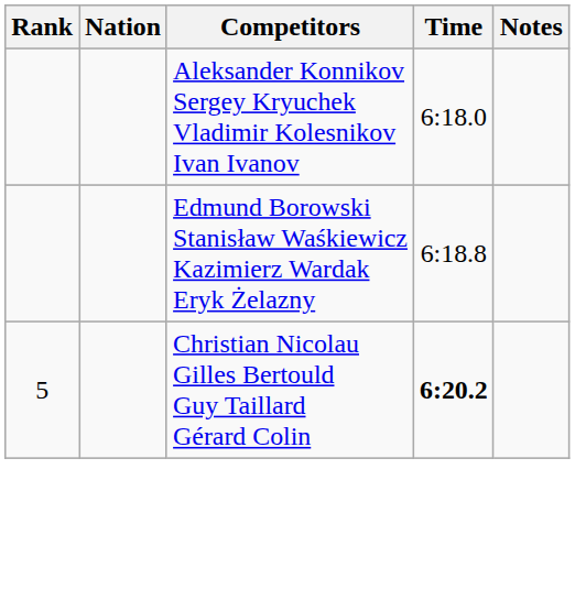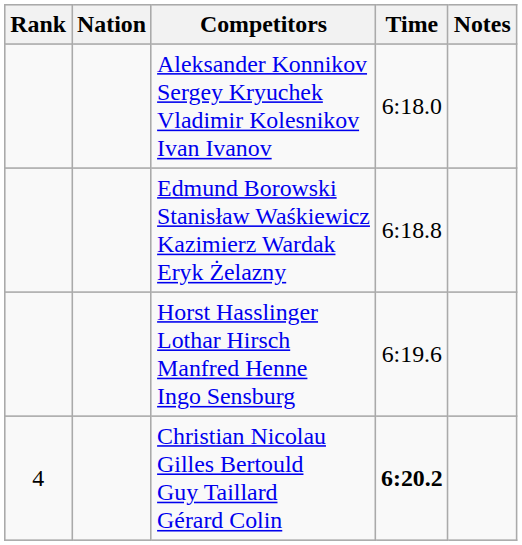 <table class="wikitable sortable" style="text-align:center; font-size:95%">
 <tr>
 <th>Rank</th>
 <th>Nation</th>
 <th>Competitors</th>
 <th>Time</th>
 <th>Notes</th>
 </tr>
 <tr>
 <td></td>
 <td align=left></td>
 <td align=left><a href='#'>Aleksander Konnikov</a><br><a href='#'>Sergey Kryuchek</a><br><a href='#'>Vladimir Kolesnikov</a><br><a href='#'>Ivan Ivanov</a></td>
 <td>6:18.0</td>
 <td></td>
 </tr>
 <tr>
 <td></td>
 <td align=left></td>
 <td align=left><a href='#'>Edmund Borowski</a><br><a href='#'>Stanisław Waśkiewicz</a><br><a href='#'>Kazimierz Wardak</a><br><a href='#'>Eryk Żelazny</a></td>
 <td>6:18.8</td>
 <td></td>
 </tr>
 <tr>
-<td>5</td>
+<td></td>
+<td align=left></td>
+<td align=left><a href='#'>Horst Hasslinger</a><br><a href='#'>Lothar Hirsch</a><br><a href='#'>Manfred Henne</a><br><a href='#'>Ingo Sensburg</a></td>
+<td>6:19.6</td>
+<td></td>
+</tr>
+<tr>
+<td>4</td>
 <td align=left></td>
 <td align=left><a href='#'>Christian Nicolau</a><br><a href='#'>Gilles Bertould</a><br><a href='#'>Guy Taillard</a><br><a href='#'>Gérard Colin</a></td>
 <td><strong>6:20.2</strong></td>
 <td></td>
 </tr>
 </table>
